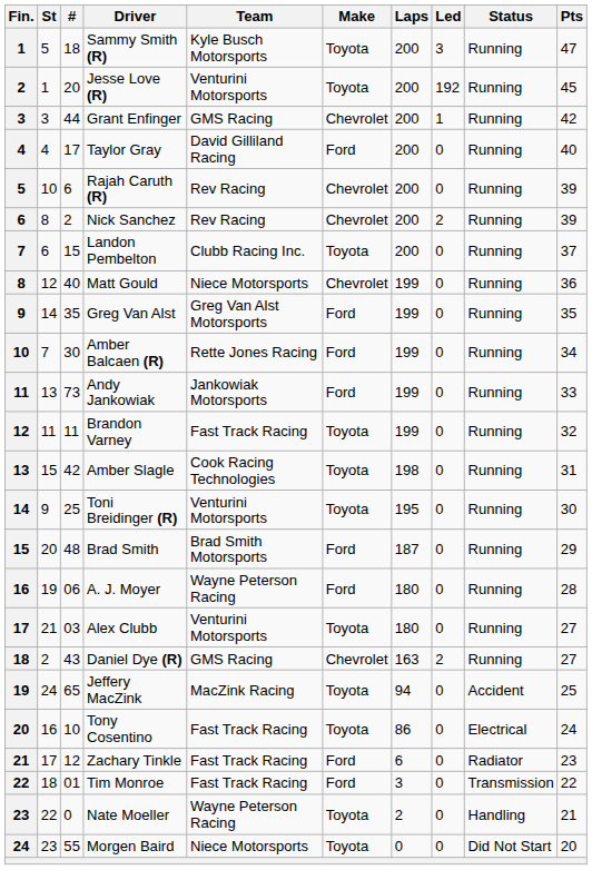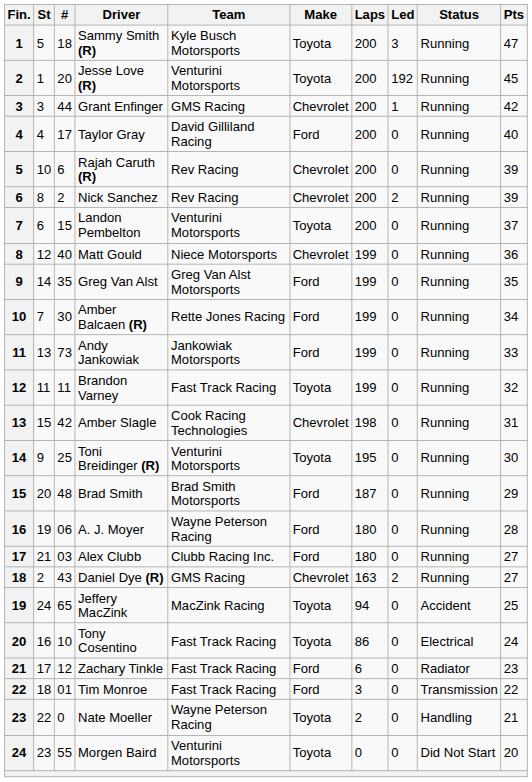 <table class="wikitable" style="font-size:95%">
 <tr>
 <th>Fin.</th>
 <th>St</th>
 <th>#</th>
 <th>Driver</th>
 <th>Team</th>
 <th>Make</th>
 <th>Laps</th>
 <th>Led</th>
 <th>Status</th>
 <th>Pts</th>
 </tr>
 <tr>
 <th>1</th>
 <td>5</td>
 <td>18</td>
 <td>Sammy Smith <strong>(R)</strong></td>
 <td>Kyle Busch Motorsports</td>
 <td>Toyota</td>
 <td>200</td>
 <td>3</td>
 <td>Running</td>
 <td>47</td>
 </tr>
 <tr>
 <th>2</th>
 <td>1</td>
 <td>20</td>
 <td>Jesse Love <strong>(R)</strong></td>
 <td>Venturini Motorsports</td>
 <td>Toyota</td>
 <td>200</td>
 <td>192</td>
 <td>Running</td>
 <td>45</td>
 </tr>
 <tr>
 <th>3</th>
 <td>3</td>
 <td>44</td>
 <td>Grant Enfinger</td>
 <td>GMS Racing</td>
 <td>Chevrolet</td>
 <td>200</td>
 <td>1</td>
 <td>Running</td>
 <td>42</td>
 </tr>
 <tr>
 <th>4</th>
 <td>4</td>
 <td>17</td>
 <td>Taylor Gray</td>
 <td>David Gilliland Racing</td>
 <td>Ford</td>
 <td>200</td>
 <td>0</td>
 <td>Running</td>
 <td>40</td>
 </tr>
 <tr>
 <th>5</th>
 <td>10</td>
 <td>6</td>
 <td>Rajah Caruth <strong>(R)</strong></td>
 <td>Rev Racing</td>
 <td>Chevrolet</td>
 <td>200</td>
 <td>0</td>
 <td>Running</td>
 <td>39</td>
 </tr>
 <tr>
 <th>6</th>
 <td>8</td>
 <td>2</td>
 <td>Nick Sanchez</td>
 <td>Rev Racing</td>
 <td>Chevrolet</td>
 <td>200</td>
 <td>2</td>
 <td>Running</td>
 <td>39</td>
 </tr>
 <tr>
 <th>7</th>
 <td>6</td>
 <td>15</td>
 <td>Landon Pembelton</td>
-<td>Clubb Racing Inc.</td>
+<td>Venturini Motorsports</td>
 <td>Toyota</td>
 <td>200</td>
 <td>0</td>
 <td>Running</td>
 <td>37</td>
 </tr>
 <tr>
 <th>8</th>
 <td>12</td>
 <td>40</td>
 <td>Matt Gould</td>
 <td>Niece Motorsports</td>
 <td>Chevrolet</td>
 <td>199</td>
 <td>0</td>
 <td>Running</td>
 <td>36</td>
 </tr>
 <tr>
 <th>9</th>
 <td>14</td>
 <td>35</td>
 <td>Greg Van Alst</td>
 <td>Greg Van Alst Motorsports</td>
 <td>Ford</td>
 <td>199</td>
 <td>0</td>
 <td>Running</td>
 <td>35</td>
 </tr>
 <tr>
 <th>10</th>
 <td>7</td>
 <td>30</td>
 <td>Amber Balcaen <strong>(R)</strong></td>
 <td>Rette Jones Racing</td>
 <td>Ford</td>
 <td>199</td>
 <td>0</td>
 <td>Running</td>
 <td>34</td>
 </tr>
 <tr>
 <th>11</th>
 <td>13</td>
 <td>73</td>
 <td>Andy Jankowiak</td>
 <td>Jankowiak Motorsports</td>
 <td>Ford</td>
 <td>199</td>
 <td>0</td>
 <td>Running</td>
 <td>33</td>
 </tr>
 <tr>
 <th>12</th>
 <td>11</td>
 <td>11</td>
 <td>Brandon Varney</td>
 <td>Fast Track Racing</td>
 <td>Toyota</td>
 <td>199</td>
 <td>0</td>
 <td>Running</td>
 <td>32</td>
 </tr>
 <tr>
 <th>13</th>
 <td>15</td>
 <td>42</td>
 <td>Amber Slagle</td>
 <td>Cook Racing Technologies</td>
-<td>Toyota</td>
+<td>Chevrolet</td>
 <td>198</td>
 <td>0</td>
 <td>Running</td>
 <td>31</td>
 </tr>
 <tr>
 <th>14</th>
 <td>9</td>
 <td>25</td>
 <td>Toni Breidinger <strong>(R)</strong></td>
 <td>Venturini Motorsports</td>
 <td>Toyota</td>
 <td>195</td>
 <td>0</td>
 <td>Running</td>
 <td>30</td>
 </tr>
 <tr>
 <th>15</th>
 <td>20</td>
 <td>48</td>
 <td>Brad Smith</td>
 <td>Brad Smith Motorsports</td>
 <td>Ford</td>
 <td>187</td>
 <td>0</td>
 <td>Running</td>
 <td>29</td>
 </tr>
 <tr>
 <th>16</th>
 <td>19</td>
 <td>06</td>
 <td>A. J. Moyer</td>
 <td>Wayne Peterson Racing</td>
 <td>Ford</td>
 <td>180</td>
 <td>0</td>
 <td>Running</td>
 <td>28</td>
 </tr>
 <tr>
 <th>17</th>
 <td>21</td>
 <td>03</td>
 <td>Alex Clubb</td>
-<td>Venturini Motorsports</td>
-<td>Toyota</td>
+<td>Clubb Racing Inc.</td>
+<td>Ford</td>
 <td>180</td>
 <td>0</td>
 <td>Running</td>
 <td>27</td>
 </tr>
 <tr>
 <th>18</th>
 <td>2</td>
 <td>43</td>
 <td>Daniel Dye <strong>(R)</strong></td>
 <td>GMS Racing</td>
 <td>Chevrolet</td>
 <td>163</td>
 <td>2</td>
 <td>Running</td>
 <td>27</td>
 </tr>
 <tr>
 <th>19</th>
 <td>24</td>
 <td>65</td>
 <td>Jeffery MacZink</td>
 <td>MacZink Racing</td>
 <td>Toyota</td>
 <td>94</td>
 <td>0</td>
 <td>Accident</td>
 <td>25</td>
 </tr>
 <tr>
 <th>20</th>
 <td>16</td>
 <td>10</td>
 <td>Tony Cosentino</td>
 <td>Fast Track Racing</td>
 <td>Toyota</td>
 <td>86</td>
 <td>0</td>
 <td>Electrical</td>
 <td>24</td>
 </tr>
 <tr>
 <th>21</th>
 <td>17</td>
 <td>12</td>
 <td>Zachary Tinkle</td>
 <td>Fast Track Racing</td>
 <td>Ford</td>
 <td>6</td>
 <td>0</td>
 <td>Radiator</td>
 <td>23</td>
 </tr>
 <tr>
 <th>22</th>
 <td>18</td>
 <td>01</td>
 <td>Tim Monroe</td>
 <td>Fast Track Racing</td>
 <td>Ford</td>
 <td>3</td>
 <td>0</td>
 <td>Transmission</td>
 <td>22</td>
 </tr>
 <tr>
 <th>23</th>
 <td>22</td>
 <td>0</td>
 <td>Nate Moeller</td>
 <td>Wayne Peterson Racing</td>
 <td>Toyota</td>
 <td>2</td>
 <td>0</td>
 <td>Handling</td>
 <td>21</td>
 </tr>
 <tr>
 <th>24</th>
 <td>23</td>
 <td>55</td>
 <td>Morgen Baird</td>
-<td>Niece Motorsports</td>
+<td>Venturini Motorsports</td>
 <td>Toyota</td>
 <td>0</td>
 <td>0</td>
 <td>Did Not Start</td>
 <td>20</td>
 </tr>
 <tr>
 <th colspan="10"></th>
 </tr>
 </table>
